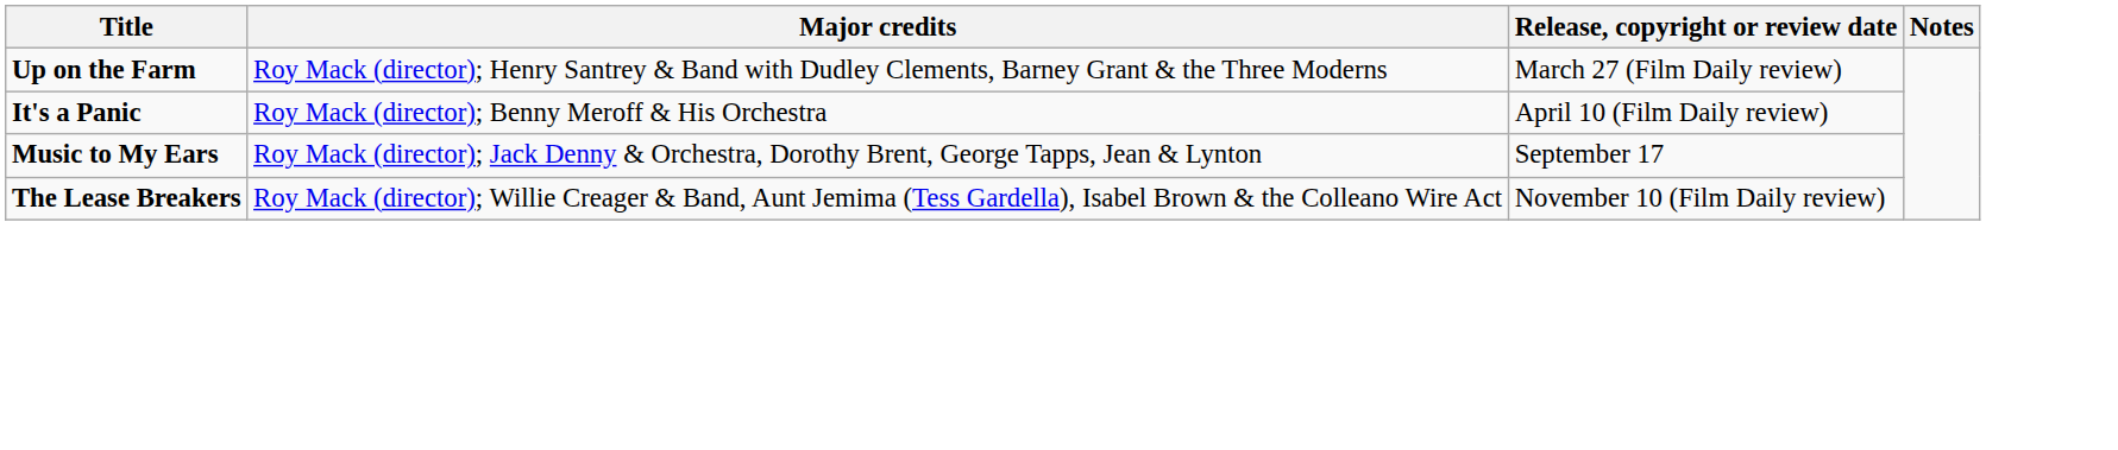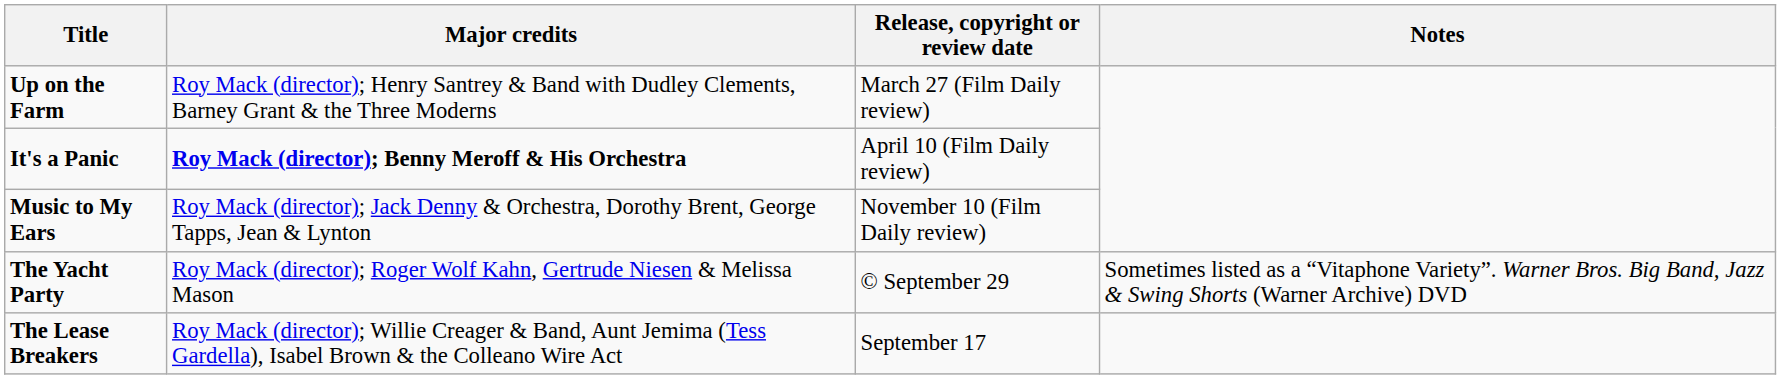 <table class="wikitable sortable" border="1">
 <tr>
 <th>Title</th>
 <th>Major credits</th>
 <th>Release, copyright or review date</th>
 <th>Notes</th>
 </tr>
 <tr>
 <td><strong>Up on the Farm</strong></td>
 <td><a href='#'>Roy Mack (director)</a>; Henry Santrey & Band with Dudley Clements, Barney Grant & the Three Moderns</td>
 <td>March 27 (Film Daily review)</td>
 </tr>
 <tr>
 <td><strong>It's a Panic</strong></td>
-<td><a href='#'>Roy Mack (director)</a>; Benny Meroff & His Orchestra</td>
+<td><strong><a href='#'>Roy Mack (director)</a>; Benny Meroff & His Orchestra</strong></td>
 <td>April 10 (Film Daily review)</td>
 </tr>
 <tr>
 <td><strong>Music to My Ears</strong></td>
 <td><a href='#'>Roy Mack (director)</a>; <a href='#'>Jack Denny</a> & Orchestra, Dorothy Brent, George Tapps, Jean & Lynton</td>
-<td>September 17</td>
+<td>November 10 (Film Daily review)</td>
+</tr>
+<tr>
+<td><strong>The Yacht Party</strong></td>
+<td><a href='#'>Roy Mack (director)</a>; <a href='#'>Roger Wolf Kahn</a>, <a href='#'>Gertrude Niesen</a> & Melissa Mason</td>
+<td>© September 29</td>
+<td>Sometimes listed as a “Vitaphone Variety”. <em>Warner Bros. Big Band, Jazz & Swing Shorts</em> (Warner Archive) DVD</td>
 </tr>
 <tr>
 <td><strong>The Lease Breakers</strong></td>
 <td><a href='#'>Roy Mack (director)</a>; Willie Creager & Band, Aunt Jemima (<a href='#'>Tess Gardella</a>), Isabel Brown & the Colleano Wire Act</td>
-<td>November 10 (Film Daily review)</td>
+<td>September 17</td>
 </tr>
 </table>
